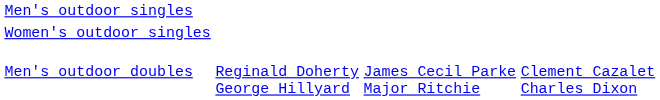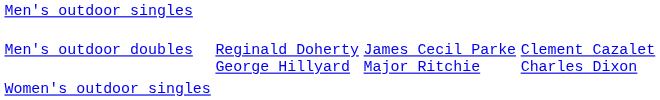 <table>
 <tr>
 <td><a href='#'>Men's outdoor singles</a></td>
-<td></td>
-<td></td>
-<td></td>
-</tr>
-<tr>
-<td><a href='#'>Women's outdoor singles</a></td>
 <td></td>
 <td></td>
 <td></td>
 </tr>
 <tr>
 <td><a href='#'>Men's outdoor doubles</a></td>
 <td><br><a href='#'>Reginald Doherty</a> <br> <a href='#'>George Hillyard</a></td>
 <td><br><a href='#'>James Cecil Parke</a> <br> <a href='#'>Major Ritchie</a></td>
 <td><br><a href='#'>Clement Cazalet</a> <br> <a href='#'>Charles Dixon</a></td>
 </tr>
+<tr>
+<td><a href='#'>Women's outdoor singles</a></td>
+<td></td>
+<td></td>
+<td></td>
+</tr>
 </table>
